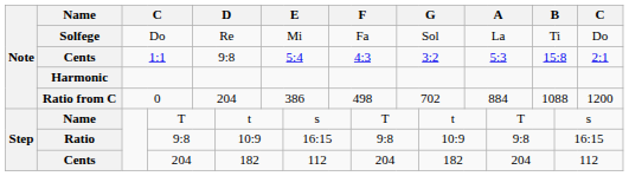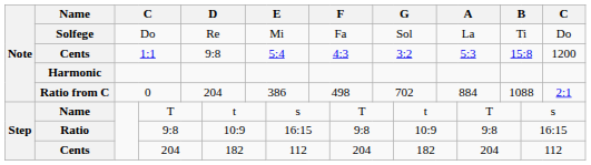 <table class="wikitable" style="text-align: center">
 <tr>
 <th rowspan="5">Note</th>
 <th style="width:6em;">Name</th>
 <th colspan="2" style="width: 3em">C</th>
 <th colspan="2" style="width: 3em">D</th>
 <th colspan="2" style="width: 3em">E</th>
 <th colspan="2" style="width: 3em">F</th>
 <th colspan="2" style="width: 3em">G</th>
 <th colspan="2" style="width: 3em">A</th>
 <th colspan="2" style="width: 3em">B</th>
 <th style="width: 3em">C</th>
 </tr>
 <tr>
 <th style="width:6em;">Solfege</th>
 <td colspan="2">Do</td>
 <td colspan="2">Re</td>
 <td colspan="2">Mi</td>
 <td colspan="2">Fa</td>
 <td colspan="2">Sol</td>
 <td colspan="2">La</td>
 <td colspan="2">Ti</td>
 <td>Do</td>
 </tr>
 <tr>
 <th>Cents</th>
 <td colspan="2"><a href='#'>1:1</a></td>
 <td colspan="2">9:8</td>
 <td colspan="2"><a href='#'>5:4</a></td>
 <td colspan="2"><a href='#'>4:3</a></td>
 <td colspan="2"><a href='#'>3:2</a></td>
 <td colspan="2"><a href='#'>5:3</a></td>
 <td colspan="2"><a href='#'>15:8</a></td>
-<td><a href='#'>2:1</a></td>
+<td>1200</td>
 </tr>
 <tr>
 <th>Harmonic</th>
 <td colspan="2"></td>
 <td colspan="2"></td>
 <td colspan="2"></td>
 <td colspan="2"></td>
 <td colspan="2"></td>
 <td colspan="2"></td>
 <td colspan="2"></td>
 <td></td>
 </tr>
 <tr>
 <th>Ratio from C</th>
 <td colspan="2">0</td>
 <td colspan="2">204</td>
 <td colspan="2">386</td>
 <td colspan="2">498</td>
 <td colspan="2">702</td>
 <td colspan="2">884</td>
 <td colspan="2">1088</td>
-<td>1200</td>
+<td><a href='#'>2:1</a></td>
 </tr>
 <tr>
 <th rowspan="3">Step</th>
 <th>Name</th>
 <td rowspan=3 style="width:1.5em"> </td>
 <td colspan="2" style="width:3em">T</td>
 <td colspan="2" style="width:3em">t</td>
 <td colspan="2" style="width:3em">s</td>
 <td colspan="2" style="width:3em">T</td>
 <td colspan="2" style="width:3em">t</td>
 <td colspan="2" style="width:3em">T</td>
 <td colspan="2" style="width:3em">s</td>
 </tr>
 <tr>
 <th>Ratio</th>
 <td colspan="2">9:8</td>
 <td colspan="2">10:9</td>
 <td colspan="2">16:15</td>
 <td colspan="2">9:8</td>
 <td colspan="2">10:9</td>
 <td colspan="2">9:8</td>
 <td colspan="2">16:15</td>
 </tr>
 <tr>
 <th>Cents</th>
 <td colspan="2">204</td>
 <td colspan="2">182</td>
 <td colspan="2">112</td>
 <td colspan="2">204</td>
 <td colspan="2">182</td>
 <td colspan="2">204</td>
 <td colspan="2">112</td>
 </tr>
 </table>
